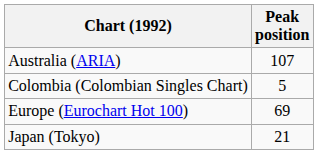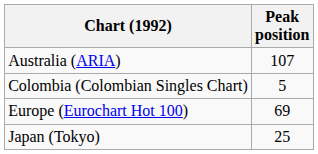 <table class="wikitable sortable">
 <tr>
 <th>Chart (1992)</th>
 <th>Peak<br>position</th>
 </tr>
 <tr>
 <td>Australia (<a href='#'>ARIA</a>)</td>
 <td align="center">107</td>
 </tr>
 <tr>
 <td>Colombia (Colombian Singles Chart)</td>
 <td align="center">5</td>
 </tr>
 <tr>
 <td>Europe (<a href='#'>Eurochart Hot 100</a>)</td>
 <td align="center">69</td>
 </tr>
 <tr>
 </tr>
 <tr>
 <td>Japan (Tokyo)</td>
-<td align="center">21</td>
+<td align="center">25</td>
 </tr>
 <tr>
 </tr>
 <tr>
 </tr>
 <tr>
 </tr>
 <tr>
 </tr>
 <tr>
 </tr>
 <tr>
 </tr>
 </table>
